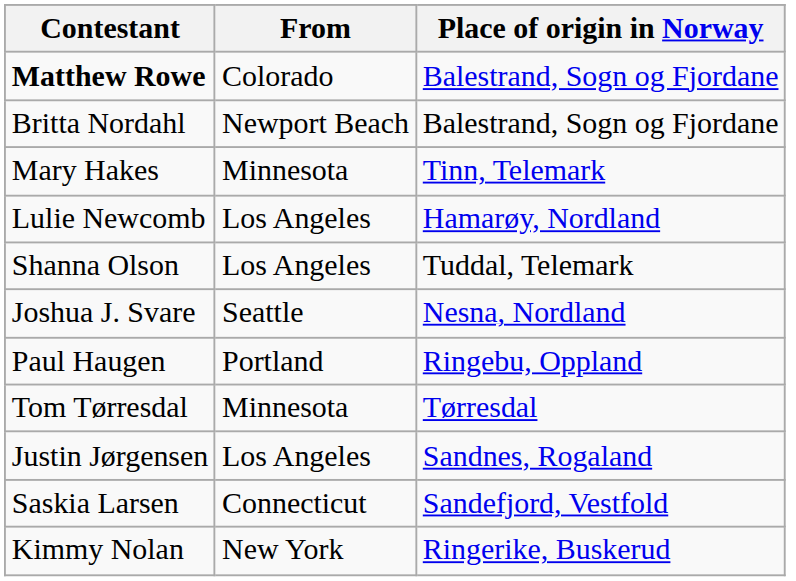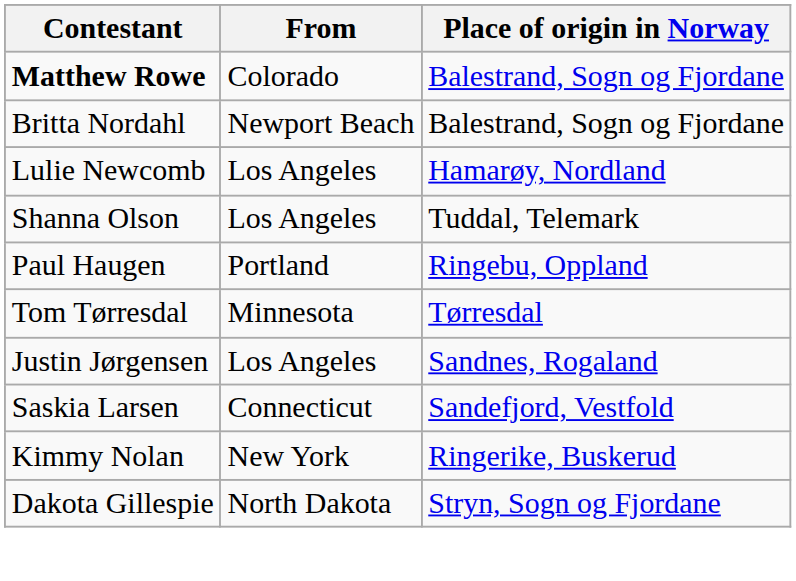 <table class="wikitable sortable">
 <tr>
 <th>Contestant</th>
 <th>From</th>
 <th>Place of origin in <a href='#'>Norway</a></th>
 </tr>
 <tr>
 <td><strong>Matthew Rowe</strong></td>
 <td>Colorado</td>
 <td><a href='#'>Balestrand, Sogn og Fjordane</a></td>
 </tr>
 <tr>
 <td>Britta Nordahl</td>
 <td>Newport Beach</td>
 <td>Balestrand, Sogn og Fjordane</td>
 </tr>
 <tr>
-<td>Mary Hakes</td>
-<td>Minnesota</td>
-<td><a href='#'>Tinn, Telemark</a></td>
-</tr>
-<tr>
 <td>Lulie Newcomb</td>
 <td>Los Angeles</td>
 <td><a href='#'>Hamarøy, Nordland</a></td>
 </tr>
 <tr>
 <td>Shanna Olson</td>
 <td>Los Angeles</td>
 <td>Tuddal, Telemark</td>
-</tr>
-<tr>
-<td>Joshua J. Svare</td>
-<td>Seattle</td>
-<td><a href='#'>Nesna, Nordland</a></td>
 </tr>
 <tr>
 <td>Paul Haugen</td>
 <td>Portland</td>
 <td><a href='#'>Ringebu, Oppland</a></td>
 </tr>
 <tr>
 <td>Tom Tørresdal</td>
 <td>Minnesota</td>
 <td><a href='#'>Tørresdal</a></td>
 </tr>
 <tr>
 <td>Justin Jørgensen</td>
 <td>Los Angeles</td>
 <td><a href='#'>Sandnes, Rogaland</a></td>
 </tr>
 <tr>
 <td>Saskia Larsen</td>
 <td>Connecticut</td>
 <td><a href='#'>Sandefjord, Vestfold</a></td>
 </tr>
 <tr>
 <td>Kimmy Nolan</td>
 <td>New York</td>
 <td><a href='#'>Ringerike, Buskerud</a></td>
 </tr>
+<tr>
+<td>Dakota Gillespie</td>
+<td>North Dakota</td>
+<td><a href='#'>Stryn, Sogn og Fjordane</a></td>
+</tr>
 </table>
